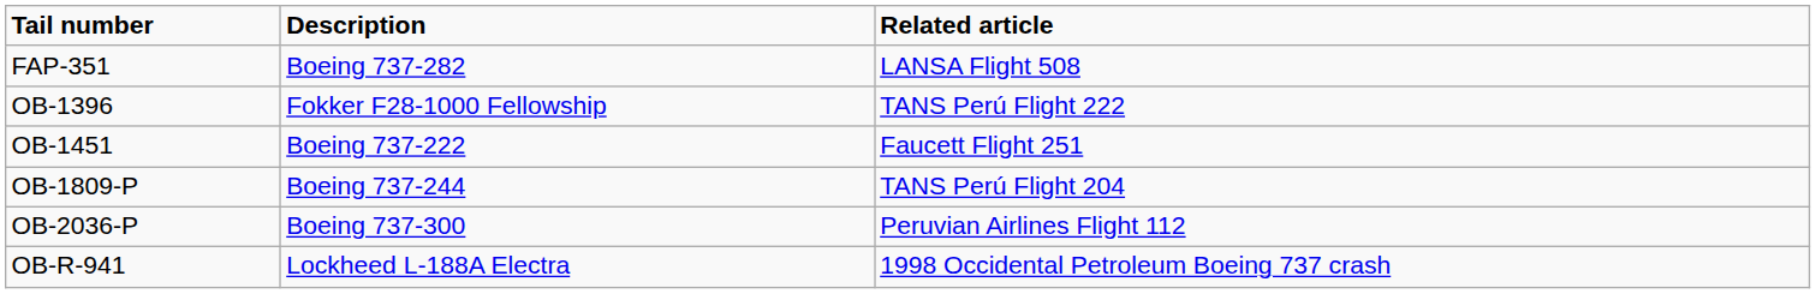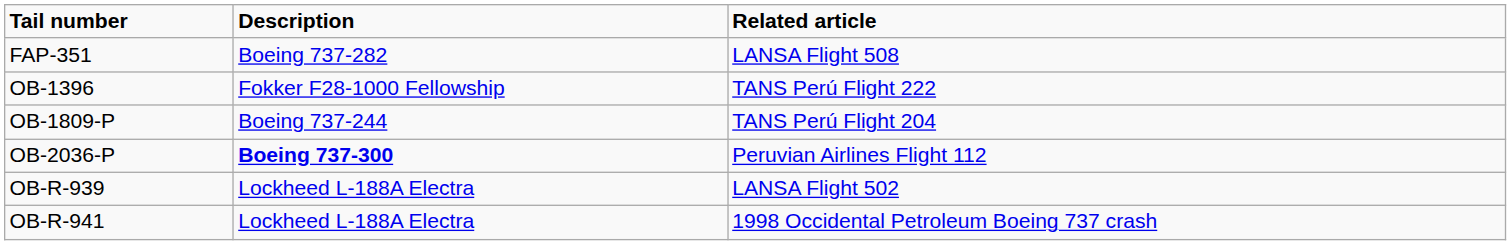 <table class="wikitable" width="90%">
 <tr>
 <td><strong>Tail number</strong></td>
 <td><strong>Description</strong></td>
 <td><strong>Related article</strong></td>
 </tr>
 <tr>
 <td>FAP-351</td>
 <td><a href='#'>Boeing 737-282</a></td>
 <td><a href='#'>LANSA Flight 508</a></td>
 </tr>
 <tr>
 <td>OB-1396</td>
 <td><a href='#'>Fokker F28-1000 Fellowship</a></td>
 <td><a href='#'>TANS Perú Flight 222</a></td>
 </tr>
 <tr>
-<td>OB-1451</td>
-<td><a href='#'>Boeing 737-222</a></td>
-<td><a href='#'>Faucett Flight 251</a></td>
-</tr>
-<tr>
 <td>OB-1809-P</td>
 <td><a href='#'>Boeing 737-244</a></td>
 <td><a href='#'>TANS Perú Flight 204</a></td>
 </tr>
 <tr>
 <td>OB-2036-P</td>
-<td><a href='#'>Boeing 737-300</a></td>
+<td><strong><a href='#'>Boeing 737-300</a></strong></td>
 <td><a href='#'>Peruvian Airlines Flight 112</a></td>
+</tr>
+<tr>
+<td>OB-R-939</td>
+<td><a href='#'>Lockheed L-188A Electra</a></td>
+<td><a href='#'>LANSA Flight 502</a></td>
 </tr>
 <tr>
 <td>OB-R-941</td>
 <td><a href='#'>Lockheed L-188A Electra</a></td>
 <td><a href='#'>1998 Occidental Petroleum Boeing 737 crash</a></td>
 </tr>
 </table>
